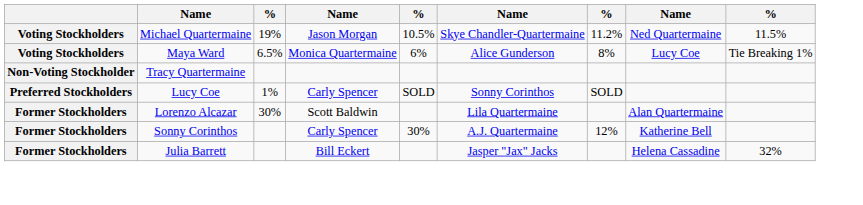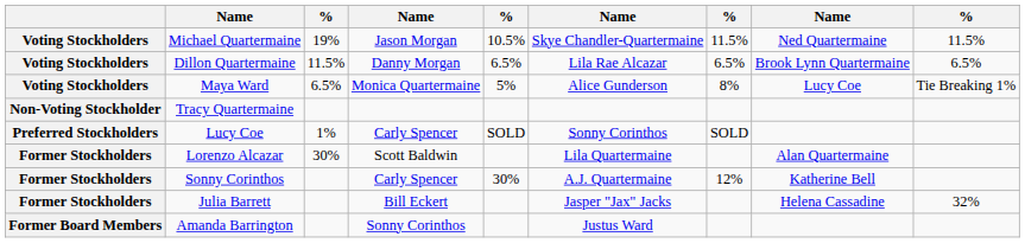 <table class="wikitable" style="text-align: center;">
 <tr>
 <th></th>
 <th>Name</th>
 <th>%</th>
 <th>Name</th>
 <th>%</th>
 <th>Name</th>
 <th>%</th>
 <th>Name</th>
 <th>%</th>
 </tr>
 <tr>
 <th>Voting Stockholders</th>
 <td colspan=1><a href='#'>Michael Quartermaine</a><br></td>
 <td>19%</td>
 <td colspan=1><a href='#'>Jason Morgan</a><br></td>
 <td>10.5%</td>
 <td><a href='#'>Skye Chandler-Quartermaine</a></td>
-<td>11.2%</td>
+<td>11.5%</td>
 <td><a href='#'>Ned Quartermaine</a></td>
 <td>11.5%</td>
+</tr>
+<tr>
+<th>Voting Stockholders</th>
+<td colspan=1><a href='#'>Dillon Quartermaine</a><br></td>
+<td>11.5%</td>
+<td colspan=1><a href='#'>Danny Morgan</a><br></td>
+<td>6.5%</td>
+<td><a href='#'>Lila Rae Alcazar</a></td>
+<td>6.5%</td>
+<td><a href='#'>Brook Lynn Quartermaine</a></td>
+<td>6.5%</td>
 </tr>
 <tr>
 <th>Voting Stockholders</th>
 <td colspan=1><a href='#'>Maya Ward</a><br></td>
 <td>6.5%</td>
 <td colspan=1><a href='#'>Monica Quartermaine</a><br></td>
-<td>6%</td>
+<td>5%</td>
 <td><a href='#'>Alice Gunderson</a></td>
 <td>8%</td>
 <td><a href='#'>Lucy Coe</a></td>
 <td>Tie Breaking 1%</td>
 </tr>
 <tr>
 <th>Non-Voting Stockholder</th>
 <td colspan=1><a href='#'>Tracy Quartermaine</a></td>
 <td></td>
 <td></td>
 <td></td>
 <td></td>
 <td></td>
 <td></td>
 <td></td>
 </tr>
 <tr>
 <th>Preferred Stockholders</th>
 <td><a href='#'>Lucy Coe</a></td>
 <td>1%</td>
 <td><a href='#'>Carly Spencer</a></td>
 <td>SOLD</td>
 <td><a href='#'>Sonny Corinthos</a></td>
 <td>SOLD</td>
 <td></td>
 <td></td>
 </tr>
 <tr>
 <th>Former Stockholders</th>
 <td><a href='#'>Lorenzo Alcazar</a></td>
 <td>30%</td>
 <td>Scott Baldwin</td>
 <td></td>
 <td><a href='#'>Lila Quartermaine</a></td>
 <td></td>
 <td><a href='#'>Alan Quartermaine</a></td>
 <td></td>
 </tr>
 <tr>
 <th>Former Stockholders</th>
 <td><a href='#'>Sonny Corinthos</a></td>
 <td></td>
 <td><a href='#'>Carly Spencer</a></td>
 <td>30%</td>
 <td><a href='#'>A.J. Quartermaine</a></td>
 <td>12%</td>
 <td><a href='#'>Katherine Bell</a></td>
 <td></td>
 </tr>
 <tr>
 <th>Former Stockholders</th>
 <td><a href='#'>Julia Barrett</a></td>
 <td></td>
 <td><a href='#'>Bill Eckert</a></td>
 <td></td>
 <td><a href='#'>Jasper "Jax" Jacks</a></td>
 <td></td>
 <td><a href='#'>Helena Cassadine</a></td>
 <td>32%</td>
 </tr>
+<tr>
+<th>Former Board Members</th>
+<td><a href='#'>Amanda Barrington</a></td>
+<td></td>
+<td><a href='#'>Sonny Corinthos</a></td>
+<td></td>
+<td><a href='#'>Justus Ward</a></td>
+<td></td>
+<td></td>
+<td></td>
+</tr>
 </table>
